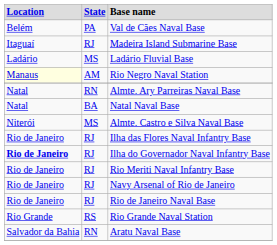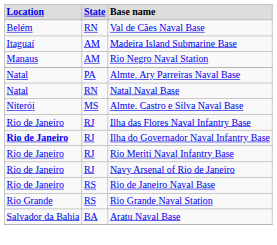 <table class="wikitable sortable">
 <tr valign=baseline style="font-weight:bold; background-color: #DDDDDD;">
 <td><a href='#'>Location</a></td>
 <td><a href='#'>State</a></td>
 <td>Base name</td>
 </tr>
 <tr valign=top>
 <td><a href='#'>Belém</a></td>
-<td><a href='#'>PA</a></td>
+<td><a href='#'>RN</a></td>
 <td><a href='#'>Val de Cães Naval Base</a></td>
 </tr>
 <tr valign=top>
 <td><a href='#'>Itaguaí</a></td>
-<td><a href='#'>RJ</a></td>
+<td><a href='#'>AM</a></td>
 <td><a href='#'>Madeira Island Submarine Base</a></td>
 </tr>
 <tr valign=top>
-<td><a href='#'>Ladário</a></td>
-<td><a href='#'>MS</a></td>
-<td><a href='#'>Ladário Fluvial Base</a></td>
-</tr>
-<tr valign=top>
-<td style="background: lightyellow;"><a href='#'>Manaus</a></td>
+<td><a href='#'>Manaus</a></td>
 <td><a href='#'>AM</a></td>
 <td><a href='#'>Rio Negro Naval Station</a></td>
 </tr>
 <tr valign=top>
 </tr>
 <tr valign=top>
 <td><a href='#'>Natal</a></td>
-<td><a href='#'>RN</a></td>
+<td><a href='#'>PA</a></td>
 <td><a href='#'>Almte. Ary Parreiras Naval Base</a></td>
 </tr>
 <tr valign=top>
 <td><a href='#'>Natal</a></td>
-<td><a href='#'>BA</a></td>
+<td><a href='#'>RN</a></td>
 <td><a href='#'>Natal Naval Base</a></td>
 </tr>
 <tr valign=top>
 <td><a href='#'>Niterói</a></td>
 <td><a href='#'>MS</a></td>
 <td><a href='#'>Almte. Castro e Silva Naval Base</a></td>
 </tr>
 <tr valign=top>
 <td><a href='#'>Rio de Janeiro</a></td>
 <td><a href='#'>RJ</a></td>
 <td><a href='#'>Ilha das Flores Naval Infantry Base</a></td>
 </tr>
 <tr valign=top>
 <td><strong><a href='#'>Rio de Janeiro</a></strong></td>
 <td><a href='#'>RJ</a></td>
 <td><a href='#'>Ilha do Governador Naval Infantry Base</a></td>
 </tr>
 <tr valign=top>
 <td><a href='#'>Rio de Janeiro</a></td>
 <td><a href='#'>RJ</a></td>
 <td><a href='#'>Rio Meriti Naval Infantry Base</a></td>
 </tr>
 <tr valign=top>
 <td><a href='#'>Rio de Janeiro</a></td>
 <td><a href='#'>RJ</a></td>
 <td><a href='#'>Navy Arsenal of Rio de Janeiro</a></td>
 </tr>
 <tr valign=top>
 <td><a href='#'>Rio de Janeiro</a></td>
-<td><a href='#'>RJ</a></td>
+<td><a href='#'>RS</a></td>
 <td><a href='#'>Rio de Janeiro Naval Base</a></td>
 </tr>
 <tr valign=top>
 <td><a href='#'>Rio Grande</a></td>
 <td><a href='#'>RS</a></td>
 <td><a href='#'>Rio Grande Naval Station</a></td>
 </tr>
 <tr valign=top>
 <td><a href='#'>Salvador da Bahia</a></td>
-<td><a href='#'>RN</a></td>
+<td><a href='#'>BA</a></td>
 <td><a href='#'>Aratu Naval Base</a></td>
 </tr>
 <tr valign=top>
 </tr>
 </table>
